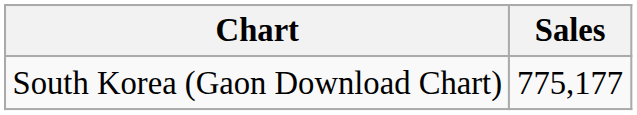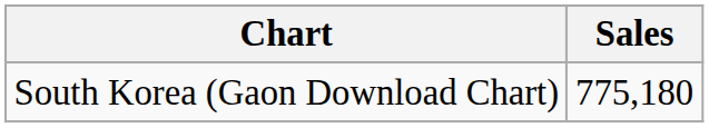 <table class="wikitable">
 <tr>
 <th>Chart</th>
 <th>Sales</th>
 </tr>
 <tr>
 <td>South Korea (Gaon Download Chart)</td>
-<td>775,177</td>
+<td>775,180</td>
 </tr>
 </table>
